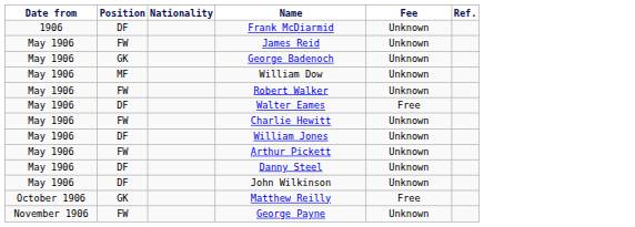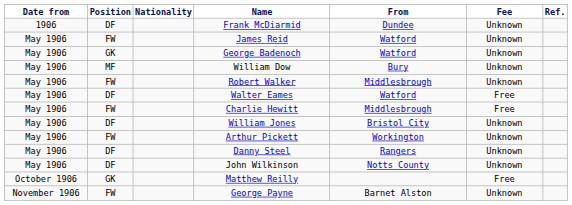 <table class="wikitable" style="text-align:center">
 <tr>
 <th style="background:#FFFFFF; color:#081159; width:120px;">Date from</th>
 <th style="background:#FFFFFF; color:#081159; width:50px;">Position</th>
 <th style="background:#FFFFFF; color:#081159; width:50px;">Nationality</th>
 <th style="background:#FFFFFF; color:#081159; width:200px;">Name</th>
+<th style="background:#FFFFFF; color:#081159; width:200px;">From</th>
 <th style="background:#FFFFFF; color:#081159; width:110px;">Fee</th>
 <th style="background:#FFFFFF; color:#081159; width:30px;">Ref.</th>
 </tr>
 <tr>
 <td>1906</td>
 <td>DF</td>
 <td></td>
 <td><a href='#'>Frank McDiarmid</a></td>
+<td><a href='#'>Dundee</a></td>
 <td>Unknown</td>
 <td></td>
 </tr>
 <tr>
 <td>May 1906</td>
 <td>FW</td>
 <td></td>
 <td><a href='#'>James Reid</a></td>
+<td><a href='#'>Watford</a></td>
 <td>Unknown</td>
 <td></td>
 </tr>
 <tr>
 <td>May 1906</td>
 <td>GK</td>
 <td></td>
 <td><a href='#'>George Badenoch</a></td>
+<td><a href='#'>Watford</a></td>
 <td>Unknown</td>
 <td></td>
 </tr>
 <tr>
 <td>May 1906</td>
 <td>MF</td>
 <td></td>
 <td>William Dow</td>
+<td><a href='#'>Bury</a></td>
 <td>Unknown</td>
 <td></td>
 </tr>
 <tr>
 <td>May 1906</td>
 <td>FW</td>
 <td></td>
 <td><a href='#'>Robert Walker</a></td>
+<td><a href='#'>Middlesbrough</a></td>
 <td>Unknown</td>
 <td></td>
 </tr>
 <tr>
 <td>May 1906</td>
 <td>DF</td>
 <td></td>
 <td><a href='#'>Walter Eames</a></td>
+<td><a href='#'>Watford</a></td>
 <td>Free</td>
 <td></td>
 </tr>
 <tr>
 <td>May 1906</td>
 <td>FW</td>
 <td></td>
 <td><a href='#'>Charlie Hewitt</a></td>
-<td>Unknown</td>
+<td><a href='#'>Middlesbrough</a></td>
+<td>Free</td>
 <td></td>
 </tr>
 <tr>
 <td>May 1906</td>
 <td>DF</td>
 <td></td>
 <td><a href='#'>William Jones</a></td>
+<td><a href='#'>Bristol City</a></td>
 <td>Unknown</td>
 <td></td>
 </tr>
 <tr>
 <td>May 1906</td>
 <td>FW</td>
 <td></td>
 <td><a href='#'>Arthur Pickett</a></td>
+<td><a href='#'>Workington</a></td>
 <td>Unknown</td>
 <td></td>
 </tr>
 <tr>
 <td>May 1906</td>
 <td>DF</td>
 <td></td>
 <td><a href='#'>Danny Steel</a></td>
+<td><a href='#'>Rangers</a></td>
 <td>Unknown</td>
 <td></td>
 </tr>
 <tr>
 <td>May 1906</td>
 <td>DF</td>
 <td></td>
 <td>John Wilkinson</td>
+<td><a href='#'>Notts County</a></td>
 <td>Unknown</td>
 <td></td>
 </tr>
 <tr>
 <td>October 1906</td>
 <td>GK</td>
 <td></td>
 <td><a href='#'>Matthew Reilly</a></td>
+<td></td>
 <td>Free</td>
 <td></td>
 </tr>
 <tr>
 <td>November 1906</td>
 <td>FW</td>
 <td></td>
 <td><a href='#'>George Payne</a></td>
+<td>Barnet Alston</td>
 <td>Unknown</td>
 <td></td>
 </tr>
 </table>
